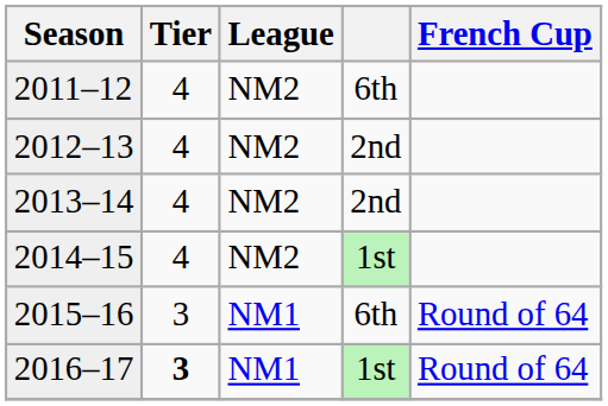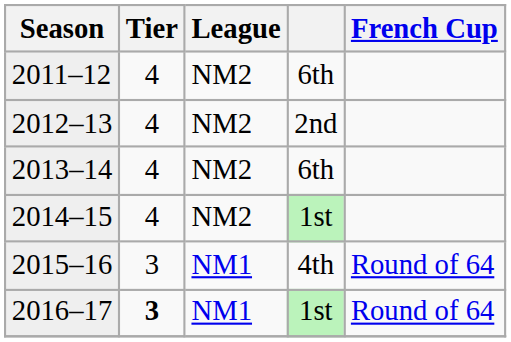 <table class="wikitable" style="font-size:85%;">
 <tr>
 <th>Season</th>
 <th>Tier</th>
 <th>League</th>
 <th></th>
 <th><a href='#'>French Cup</a></th>
 </tr>
 <tr>
 <td style="background:#efefef;">2011–12</td>
 <td align="center">4</td>
 <td>NM2</td>
 <td align="center">6th</td>
 <td></td>
 </tr>
 <tr>
 <td style="background:#efefef;">2012–13</td>
 <td align="center">4</td>
 <td>NM2</td>
 <td align=center>2nd</td>
 <td></td>
 </tr>
 <tr>
 <td style="background:#efefef;">2013–14</td>
 <td align="center">4</td>
 <td>NM2</td>
-<td align=center>2nd</td>
+<td align=center>6th</td>
 <td></td>
 </tr>
 <tr>
 <td style="background:#efefef;">2014–15</td>
 <td align="center">4</td>
 <td>NM2</td>
 <td style="background:#BBF3BB" align=center>1st</td>
 <td></td>
 </tr>
 <tr>
 <td style="background:#efefef;">2015–16</td>
 <td align="center">3</td>
 <td><a href='#'>NM1</a></td>
-<td align=center>6th</td>
+<td align="center">4th</td>
 <td><a href='#'>Round of 64</a></td>
 </tr>
 <tr>
 <td style="background:#efefef;">2016–17</td>
 <td align="center"><strong>3</strong></td>
 <td><a href='#'>NM1</a></td>
 <td style="background:#BBF3BB" align=center>1st</td>
 <td><a href='#'>Round of 64</a></td>
 </tr>
 <tr>
 </tr>
 </table>
